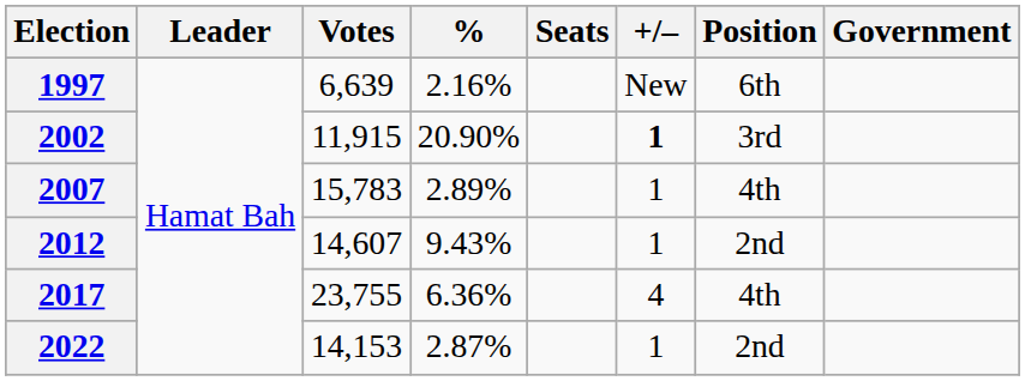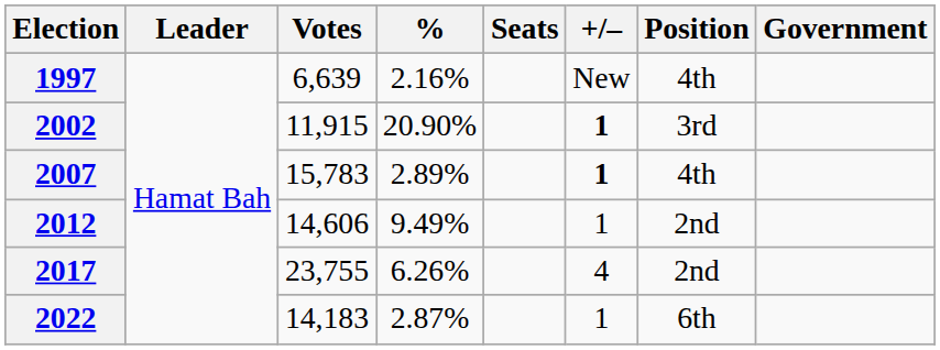 <table class="wikitable" style="text-align:center">
 <tr>
 <th>Election</th>
 <th>Leader</th>
 <th><strong>Votes</strong></th>
 <th>%</th>
 <th>Seats</th>
 <th>+/–</th>
 <th><strong>Position</strong></th>
 <th><strong>Government</strong></th>
 </tr>
 <tr>
 <th><a href='#'>1997</a></th>
 <td rowspan=6><a href='#'>Hamat Bah</a></td>
 <td>6,639</td>
 <td>2.16%</td>
 <td></td>
 <td>New</td>
-<td> 6th</td>
+<td> 4th</td>
 <td></td>
 </tr>
 <tr>
 <th><a href='#'>2002</a></th>
 <td>11,915</td>
 <td>20.90%</td>
 <td></td>
 <td><strong> 1</strong></td>
 <td> 3rd</td>
 <td></td>
 </tr>
 <tr>
 <th><a href='#'>2007</a></th>
 <td>15,783</td>
 <td>2.89%</td>
 <td></td>
-<td> 1</td>
+<td><strong> 1</strong></td>
 <td> 4th</td>
 <td></td>
 </tr>
 <tr>
 <th><a href='#'>2012</a></th>
-<td>14,607</td>
-<td>9.43%</td>
+<td>14,606</td>
+<td>9.49%</td>
 <td></td>
 <td> 1</td>
 <td> 2nd</td>
 <td></td>
 </tr>
 <tr>
 <th><a href='#'>2017</a></th>
 <td>23,755</td>
-<td>6.36%</td>
+<td>6.26%</td>
 <td></td>
 <td> 4</td>
-<td> 4th</td>
+<td> 2nd</td>
 <td><br></td>
 </tr>
 <tr>
 <th><a href='#'>2022</a></th>
-<td>14,153</td>
+<td>14,183</td>
 <td>2.87%</td>
 <td></td>
 <td> 1</td>
-<td> 2nd</td>
+<td> 6th</td>
 <td><br></td>
 </tr>
 </table>
